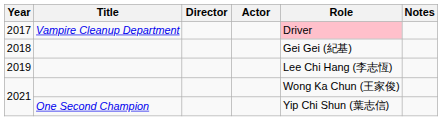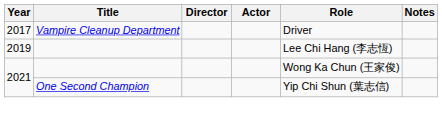 <table class="wikitable">
 <tr>
 <th>Year</th>
 <th>Title</th>
 <th style="width:65px;">Director</th>
 <th style="width:65px;">Actor</th>
 <th>Role</th>
 <th>Notes</th>
 </tr>
 <tr>
 <td>2017</td>
 <td><em><a href='#'>Vampire Cleanup Department</a></em></td>
 <td></td>
 <td></td>
-<td style="background: pink;">Driver</td>
-<td></td>
-</tr>
-<tr>
-<td>2018</td>
-<td><em></em></td>
-<td></td>
-<td></td>
-<td>Gei Gei (紀基)</td>
+<td>Driver</td>
 <td></td>
 </tr>
 <tr>
 <td>2019</td>
 <td><em></em></td>
 <td></td>
 <td></td>
 <td>Lee Chi Hang (李志恆)</td>
 <td></td>
 </tr>
 <tr>
 <td rowspan="2">2021</td>
 <td><em></em></td>
 <td></td>
 <td></td>
 <td>Wong Ka Chun (王家俊)</td>
 <td></td>
 </tr>
 <tr>
 <td><em><a href='#'>One Second Champion</a></em></td>
 <td></td>
 <td></td>
 <td>Yip Chi Shun (葉志信)</td>
 <td></td>
 </tr>
 </table>
